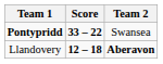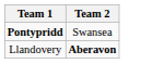 <table class="wikitable" style="text-align: center">
 <tr>
 <th>Team 1</th>
-<th>Score</th>
 <th>Team 2</th>
 </tr>
 <tr>
 <td><strong>Pontypridd</strong></td>
-<td><strong>33 – 22</strong></td>
 <td>Swansea</td>
 </tr>
 <tr>
 <td>Llandovery</td>
-<td><strong>12 – 18</strong></td>
 <td><strong>Aberavon</strong></td>
 </tr>
 </table>
